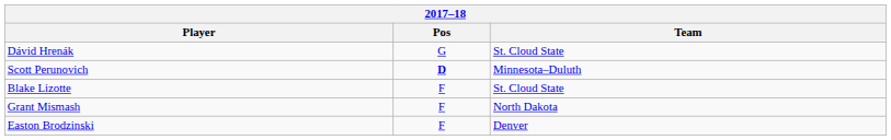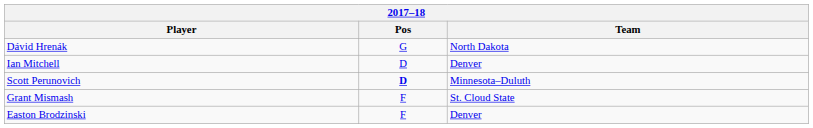 <table class="wikitable" width=95%>
 <tr>
 <th colspan=3><a href='#'>2017–18</a></th>
 </tr>
 <tr>
 <th>Player</th>
 <th>Pos</th>
 <th>Team</th>
 </tr>
 <tr>
 <td><a href='#'>Dávid Hrenák</a></td>
 <td align=center><a href='#'>G</a></td>
-<td><a href='#'>St. Cloud State</a></td>
+<td><a href='#'>North Dakota</a></td>
+</tr>
+<tr>
+<td><a href='#'>Ian Mitchell</a></td>
+<td align=center><a href='#'>D</a></td>
+<td><a href='#'>Denver</a></td>
 </tr>
 <tr>
 <td><a href='#'>Scott Perunovich</a></td>
 <td align=center><strong><a href='#'>D</a></strong></td>
 <td><a href='#'>Minnesota–Duluth</a></td>
 </tr>
 <tr>
-<td><a href='#'>Blake Lizotte</a></td>
+<td><a href='#'>Grant Mismash</a></td>
 <td align=center><a href='#'>F</a></td>
 <td><a href='#'>St. Cloud State</a></td>
-</tr>
-<tr>
-<td><a href='#'>Grant Mismash</a></td>
-<td align=center><a href='#'>F</a></td>
-<td><a href='#'>North Dakota</a></td>
 </tr>
 <tr>
 <td><a href='#'>Easton Brodzinski</a></td>
 <td align=center><a href='#'>F</a></td>
 <td><a href='#'>Denver</a></td>
 </tr>
 </table>
